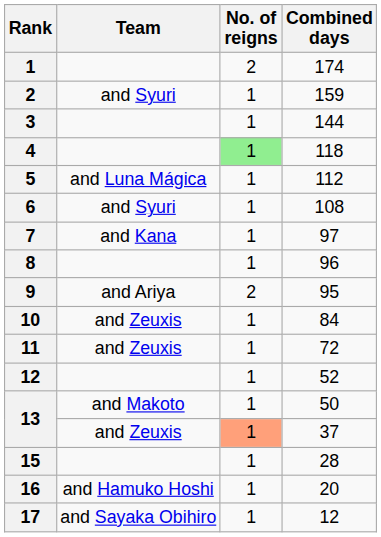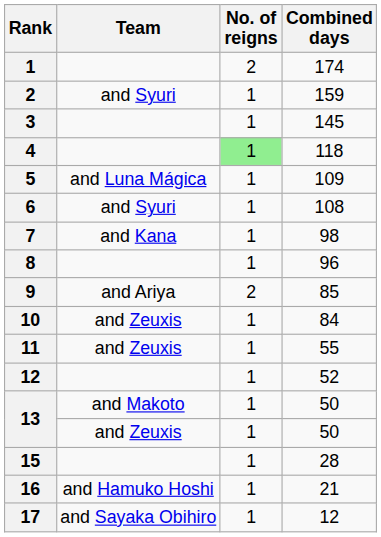 <table class="wikitable sortable" style="text-align: center">
 <tr>
 <th>Rank</th>
 <th>Team</th>
 <th>No. of<br>reigns</th>
 <th>Combined<br>days</th>
 </tr>
 <tr>
 <th>1</th>
 <td><br></td>
 <td>2</td>
 <td>174</td>
 </tr>
 <tr>
 <th>2</th>
 <td> and <a href='#'>Syuri</a></td>
 <td>1</td>
 <td>159</td>
 </tr>
 <tr>
 <th>3</th>
 <td><br></td>
 <td>1</td>
-<td>144</td>
+<td>145</td>
 </tr>
 <tr>
 <th>4</th>
 <td><br></td>
 <td style="background: lightgreen;">1</td>
 <td>118</td>
 </tr>
 <tr>
 <th>5</th>
 <td> and <a href='#'>Luna Mágica</a></td>
 <td>1</td>
-<td>112</td>
+<td>109</td>
 </tr>
 <tr>
 <th>6</th>
 <td> and <a href='#'>Syuri</a></td>
 <td>1</td>
 <td>108</td>
 </tr>
 <tr>
 <th>7</th>
 <td> and <a href='#'>Kana</a></td>
 <td>1</td>
-<td>97</td>
+<td>98</td>
 </tr>
 <tr>
 <th>8</th>
 <td><br></td>
 <td>1</td>
 <td>96</td>
 </tr>
 <tr>
 <th>9</th>
 <td> and Ariya</td>
 <td>2</td>
-<td>95</td>
+<td>85</td>
 </tr>
 <tr>
 <th>10</th>
 <td> and <a href='#'>Zeuxis</a></td>
 <td>1</td>
 <td>84</td>
 </tr>
 <tr>
 <th>11</th>
 <td> and <a href='#'>Zeuxis</a></td>
 <td>1</td>
-<td>72</td>
+<td>55</td>
 </tr>
 <tr>
 <th>12</th>
 <td><br></td>
 <td>1</td>
 <td>52</td>
 </tr>
 <tr>
 <th rowspan=2>13</th>
 <td> and <a href='#'>Makoto</a></td>
 <td>1</td>
 <td>50</td>
 </tr>
 <tr>
 <td> and <a href='#'>Zeuxis</a></td>
-<td style="background: lightsalmon;">1</td>
-<td>37</td>
+<td>1</td>
+<td>50</td>
 </tr>
 <tr>
 <th>15</th>
 <td><br></td>
 <td>1</td>
 <td>28</td>
 </tr>
 <tr>
 <th>16</th>
 <td> and <a href='#'>Hamuko Hoshi</a></td>
 <td>1</td>
-<td>20</td>
+<td>21</td>
 </tr>
 <tr>
 <th>17</th>
 <td> and <a href='#'>Sayaka Obihiro</a></td>
 <td>1</td>
 <td>12</td>
 </tr>
 </table>
